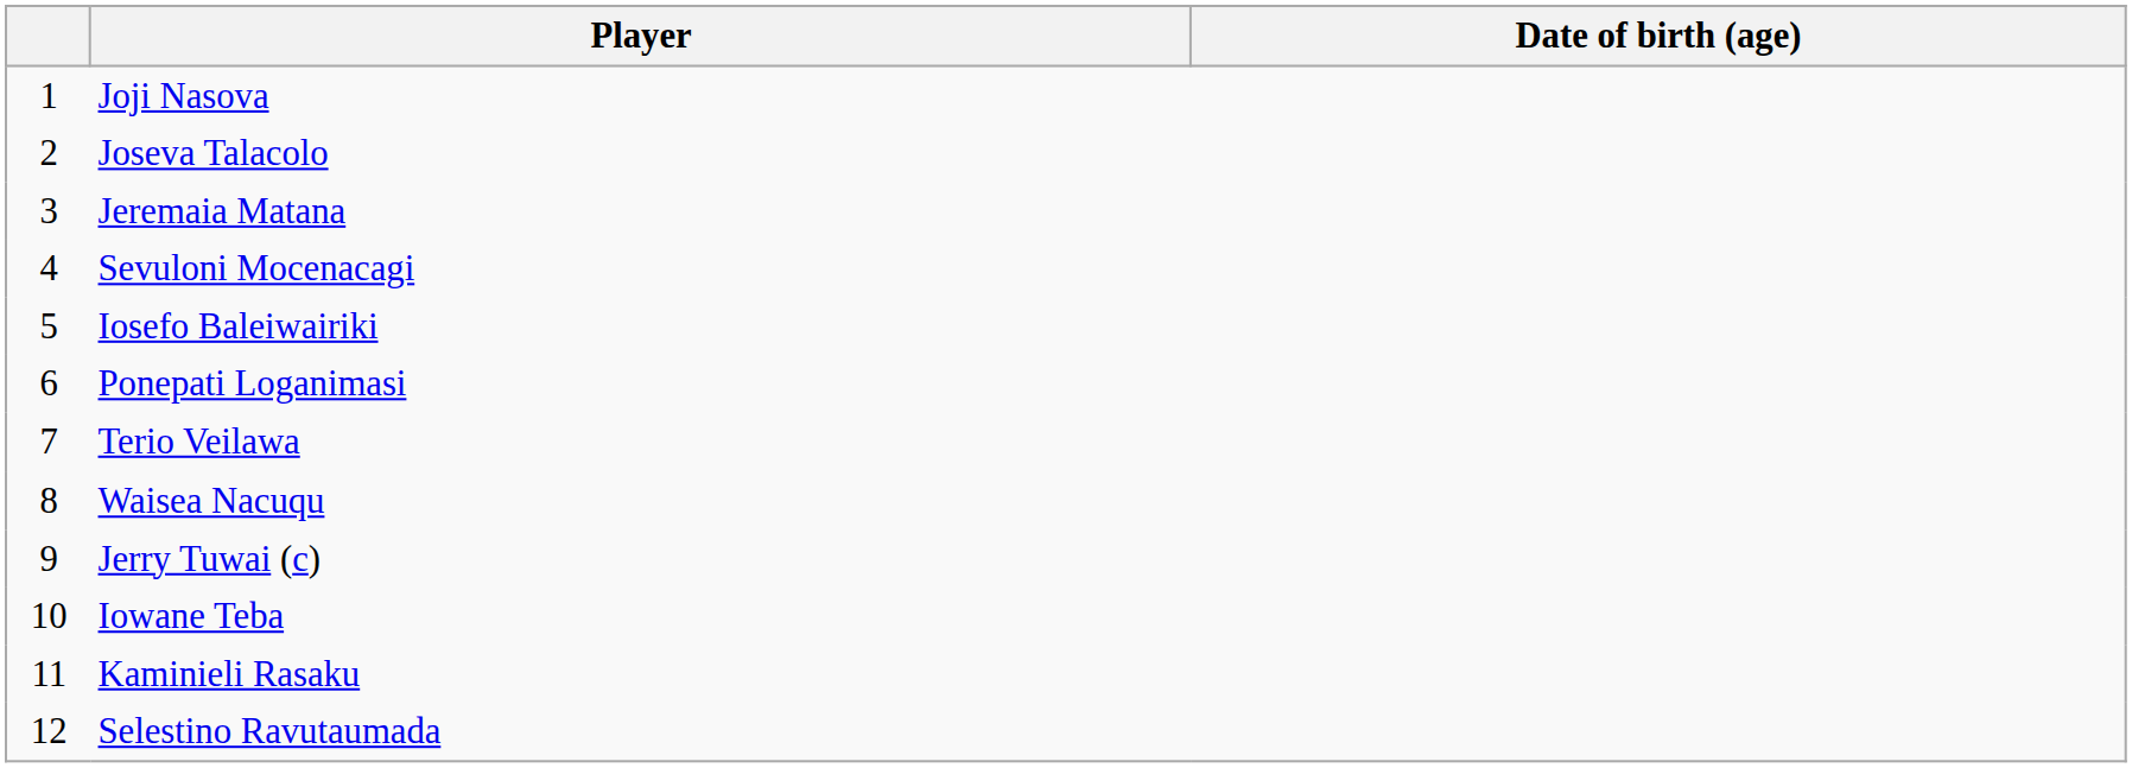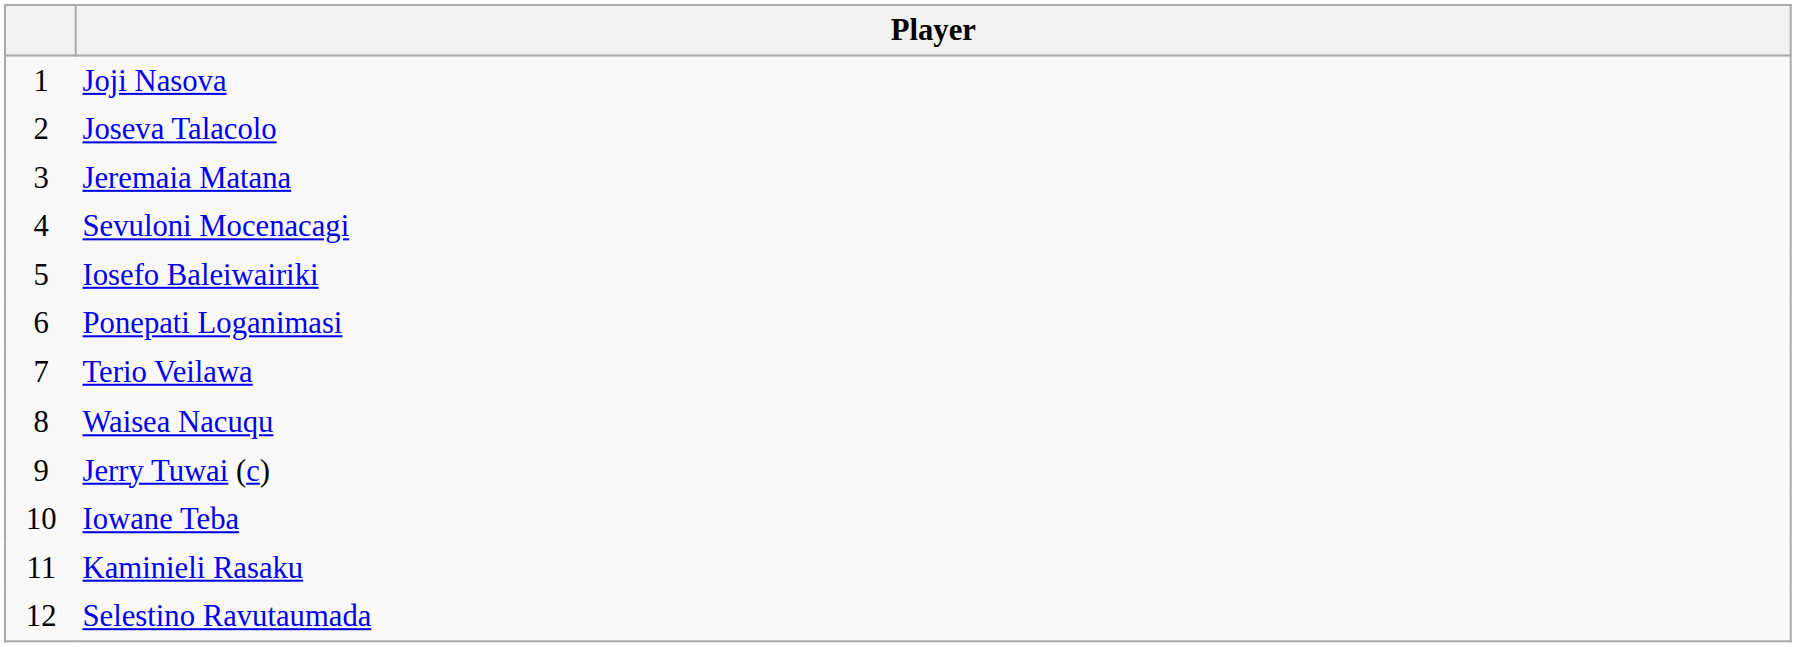 <table class="sortable wikitable plainrowheaders" style="font-size:95%; width: 70%">
 <tr>
 <th scope="col" style="width:4%"></th>
 <th scope="col">Player</th>
-<th scope="col">Date of birth (age)</th>
 </tr>
 <tr>
 <td style="text-align:center; border:0">1</td>
 <td style="text-align:left; border:0"><a href='#'>Joji Nasova</a></td>
-<td style="text-align:left; border:0"></td>
 </tr>
 <tr>
 <td style="text-align:center; border:0">2</td>
 <td style="text-align:left; border:0"><a href='#'>Joseva Talacolo</a></td>
-<td style="text-align:left; border:0"></td>
 </tr>
 <tr>
 <td style="text-align:center; border:0">3</td>
 <td style="text-align:left; border:0"><a href='#'>Jeremaia Matana</a></td>
-<td style="text-align:left; border:0"></td>
 </tr>
 <tr>
 <td style="text-align:center; border:0">4</td>
 <td style="text-align:left; border:0"><a href='#'>Sevuloni Mocenacagi</a></td>
-<td style="text-align:left; border:0"></td>
 </tr>
 <tr>
 <td style="text-align:center; border:0">5</td>
 <td style="text-align:left; border:0"><a href='#'>Iosefo Baleiwairiki</a></td>
-<td style="text-align:left; border:0"></td>
 </tr>
 <tr>
 <td style="text-align:center; border:0">6</td>
 <td style="text-align:left; border:0"><a href='#'>Ponepati Loganimasi</a></td>
-<td style="text-align:left; border:0"></td>
 </tr>
 <tr>
 <td style="text-align:center; border:0">7</td>
 <td style="text-align:left; border:0"><a href='#'>Terio Veilawa</a></td>
-<td style="text-align:left; border:0"></td>
 </tr>
 <tr>
 <td style="text-align:center; border:0">8</td>
 <td style="text-align:left; border:0"><a href='#'>Waisea Nacuqu</a></td>
-<td style="text-align:left; border:0"></td>
 </tr>
 <tr>
 <td style="text-align:center; border:0">9</td>
 <td style="text-align:left; border:0"><a href='#'>Jerry Tuwai</a> (<a href='#'>c</a>)</td>
-<td style="text-align:left; border:0"></td>
 </tr>
 <tr>
 <td style="text-align:center; border:0">10</td>
 <td style="text-align:left; border:0"><a href='#'>Iowane Teba</a></td>
-<td style="text-align:left; border:0"></td>
 </tr>
 <tr>
 <td style="text-align:center; border:0">11</td>
 <td style="text-align:left; border:0"><a href='#'>Kaminieli Rasaku</a></td>
-<td style="text-align:left; border:0"></td>
 </tr>
 <tr>
 <td style="text-align:center; border:0">12</td>
 <td style="text-align:left; border:0"><a href='#'>Selestino Ravutaumada</a></td>
-<td style="text-align:left; border:0"></td>
 </tr>
 </table>
